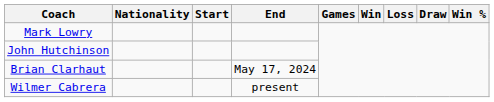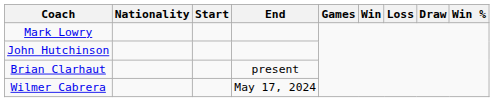 <table class="wikitable" style="text-align:center; margin-left: lem;">
 <tr>
 <th>Coach</th>
 <th>Nationality</th>
 <th>Start</th>
 <th>End</th>
 <th>Games</th>
 <th><strong>Win</strong></th>
 <th>Loss</th>
 <th>Draw</th>
 <th>Win %</th>
 </tr>
 <tr>
 <td><a href='#'>Mark Lowry</a></td>
 <td></td>
 <td></td>
 <td><br></td>
 </tr>
 <tr>
 <td><a href='#'>John Hutchinson</a></td>
 <td></td>
 <td></td>
 <td><br></td>
 </tr>
 <tr>
 <td><a href='#'>Brian Clarhaut</a></td>
 <td></td>
 <td></td>
-<td>May 17, 2024<br></td>
+<td>present<br></td>
 </tr>
 <tr>
 <td><a href='#'>Wilmer Cabrera</a></td>
 <td></td>
 <td></td>
-<td>present<br></td>
+<td>May 17, 2024<br></td>
 </tr>
 </table>
